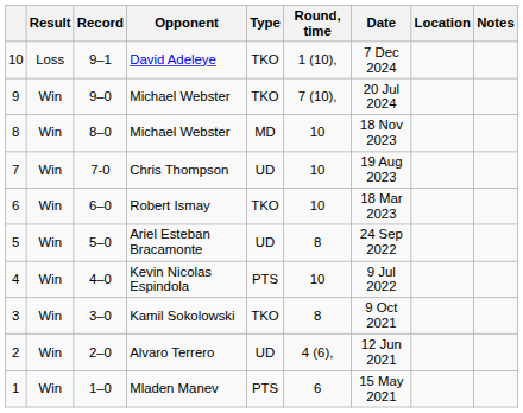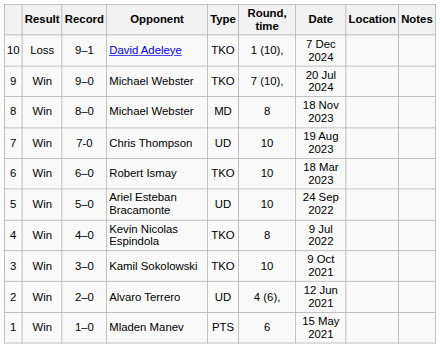 <table class="wikitable" style="text-align:center">
 <tr>
 <th></th>
 <th>Result</th>
 <th>Record</th>
 <th>Opponent</th>
 <th>Type</th>
 <th>Round, time</th>
 <th>Date</th>
 <th>Location</th>
 <th>Notes</th>
 </tr>
 <tr>
 <td>10</td>
 <td>Loss</td>
 <td>9–1</td>
 <td style="text-align:left;"><a href='#'>David Adeleye</a></td>
 <td>TKO</td>
 <td>1 (10), </td>
 <td>7 Dec 2024</td>
 <td style="text-align:left;"></td>
 <td style="text-align:left;"></td>
 </tr>
 <tr>
 <td>9</td>
 <td>Win</td>
 <td>9–0</td>
 <td style="text-align:left;">Michael Webster</td>
 <td>TKO</td>
 <td>7 (10), </td>
 <td>20 Jul 2024</td>
 <td style="text-align:left;"></td>
 <td style="text-align:left;"></td>
 </tr>
 <tr>
 <td>8</td>
 <td>Win</td>
 <td>8–0</td>
 <td style="text-align:left;">Michael Webster</td>
 <td>MD</td>
-<td>10</td>
+<td>8</td>
 <td>18 Nov 2023</td>
 <td style="text-align:left;"></td>
 <td style="text-align:left;"></td>
 </tr>
 <tr>
 <td>7</td>
 <td>Win</td>
 <td>7-0</td>
 <td style="text-align:left;">Chris Thompson</td>
 <td>UD</td>
 <td>10</td>
 <td>19 Aug 2023</td>
 <td style="text-align:left;"></td>
 <td></td>
 </tr>
 <tr>
 <td>6</td>
 <td>Win</td>
 <td>6–0</td>
 <td style="text-align:left;">Robert Ismay</td>
 <td>TKO</td>
 <td>10</td>
 <td>18 Mar 2023</td>
 <td style="text-align:left;"></td>
 <td style="text-align:left;"></td>
 </tr>
 <tr>
 <td>5</td>
 <td>Win</td>
 <td>5–0</td>
 <td style="text-align:left;">Ariel Esteban Bracamonte</td>
 <td>UD</td>
-<td>8</td>
+<td>10</td>
 <td>24 Sep 2022</td>
 <td style="text-align:left;"></td>
 <td></td>
 </tr>
 <tr>
 <td>4</td>
 <td>Win</td>
 <td>4–0</td>
 <td style="text-align:left;">Kevin Nicolas Espindola</td>
-<td>PTS</td>
-<td>10</td>
+<td>TKO</td>
+<td>8</td>
 <td>9 Jul 2022</td>
 <td style="text-align:left;"></td>
 <td></td>
 </tr>
 <tr>
 <td>3</td>
 <td>Win</td>
 <td>3–0</td>
 <td style="text-align:left;">Kamil Sokolowski</td>
 <td>TKO</td>
-<td>8</td>
+<td>10</td>
 <td>9 Oct 2021</td>
 <td style="text-align:left;"></td>
 <td></td>
 </tr>
 <tr>
 <td>2</td>
 <td>Win</td>
 <td>2–0</td>
 <td style="text-align:left;">Alvaro Terrero</td>
 <td>UD</td>
 <td>4 (6), </td>
 <td>12 Jun 2021</td>
 <td style="text-align:left;"></td>
 <td></td>
 </tr>
 <tr>
 <td>1</td>
 <td>Win</td>
 <td>1–0</td>
 <td style="text-align:left;">Mladen Manev</td>
 <td>PTS</td>
 <td>6</td>
 <td>15 May 2021</td>
 <td style="text-align:left;"></td>
 <td></td>
 </tr>
 </table>
